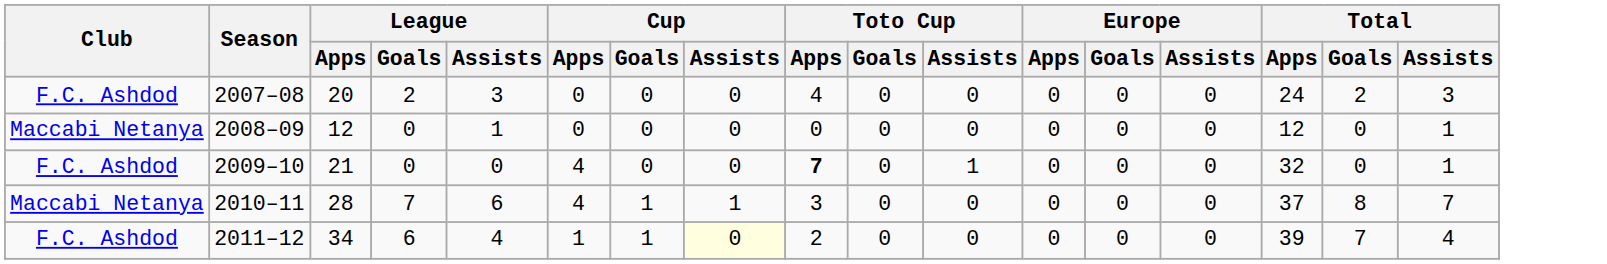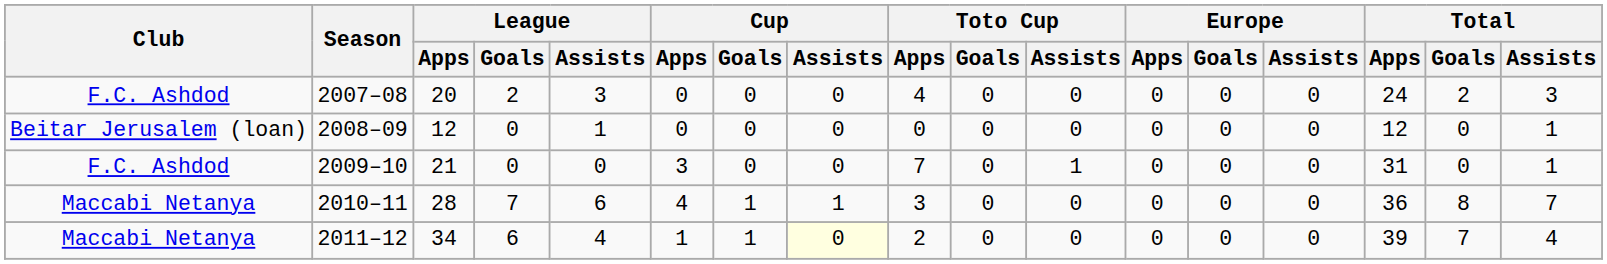 <table class="wikitable" style="font-size:90%; text-align: center;">
 <tr>
 <th rowspan=2>Club</th>
 <th rowspan=2>Season</th>
 <th colspan=3>League</th>
 <th colspan=3>Cup</th>
 <th colspan=3>Toto Cup</th>
 <th colspan=3>Europe</th>
 <th colspan=3>Total</th>
 </tr>
 <tr>
 <th>Apps</th>
 <th>Goals</th>
 <th>Assists</th>
 <th>Apps</th>
 <th>Goals</th>
 <th>Assists</th>
 <th>Apps</th>
 <th>Goals</th>
 <th>Assists</th>
 <th>Apps</th>
 <th>Goals</th>
 <th>Assists</th>
 <th>Apps</th>
 <th>Goals</th>
 <th>Assists</th>
 </tr>
 <tr |-||-||-|>
 <td rowspan=1 valign="top"><a href='#'>F.C. Ashdod</a></td>
 <td>2007–08</td>
 <td>20</td>
 <td>2</td>
 <td>3</td>
 <td>0</td>
 <td>0</td>
 <td>0</td>
 <td>4</td>
 <td>0</td>
 <td>0</td>
 <td>0</td>
 <td>0</td>
 <td>0</td>
 <td>24</td>
 <td>2</td>
 <td>3</td>
 </tr>
 <tr>
-<td rowspan=1 valign="top"><a href='#'>Maccabi Netanya</a></td>
+<td rowspan=1 valign="top"><a href='#'>Beitar Jerusalem</a> (loan)</td>
 <td>2008–09</td>
 <td>12</td>
 <td>0</td>
 <td>1</td>
 <td>0</td>
 <td>0</td>
 <td>0</td>
 <td>0</td>
 <td>0</td>
 <td>0</td>
 <td>0</td>
 <td>0</td>
 <td>0</td>
 <td>12</td>
 <td>0</td>
 <td>1</td>
 </tr>
 <tr>
 <td rowspan=1 valign="top"><a href='#'>F.C. Ashdod</a></td>
 <td>2009–10</td>
 <td>21</td>
 <td>0</td>
 <td>0</td>
-<td>4</td>
+<td>3</td>
 <td>0</td>
 <td>0</td>
-<td><strong>7</strong></td>
+<td>7</td>
 <td>0</td>
 <td>1</td>
 <td>0</td>
 <td>0</td>
 <td>0</td>
-<td>32</td>
+<td>31</td>
 <td>0</td>
 <td>1</td>
 </tr>
 <tr>
 <td rowspan=1 valign="top"><a href='#'>Maccabi Netanya</a></td>
 <td>2010–11</td>
 <td>28</td>
 <td>7</td>
 <td>6</td>
 <td>4</td>
 <td>1</td>
 <td>1</td>
 <td>3</td>
 <td>0</td>
 <td>0</td>
 <td>0</td>
 <td>0</td>
 <td>0</td>
-<td>37</td>
+<td>36</td>
 <td>8</td>
 <td>7</td>
 </tr>
 <tr>
-<td rowspan=1 valign="top"><a href='#'>F.C. Ashdod</a></td>
+<td rowspan=1 valign="top"><a href='#'>Maccabi Netanya</a></td>
 <td>2011–12</td>
 <td>34</td>
 <td>6</td>
 <td>4</td>
 <td>1</td>
 <td>1</td>
 <td style="background: lightyellow;">0</td>
 <td>2</td>
 <td>0</td>
 <td>0</td>
 <td>0</td>
 <td>0</td>
 <td>0</td>
 <td>39</td>
 <td>7</td>
 <td>4</td>
 </tr>
 </table>
